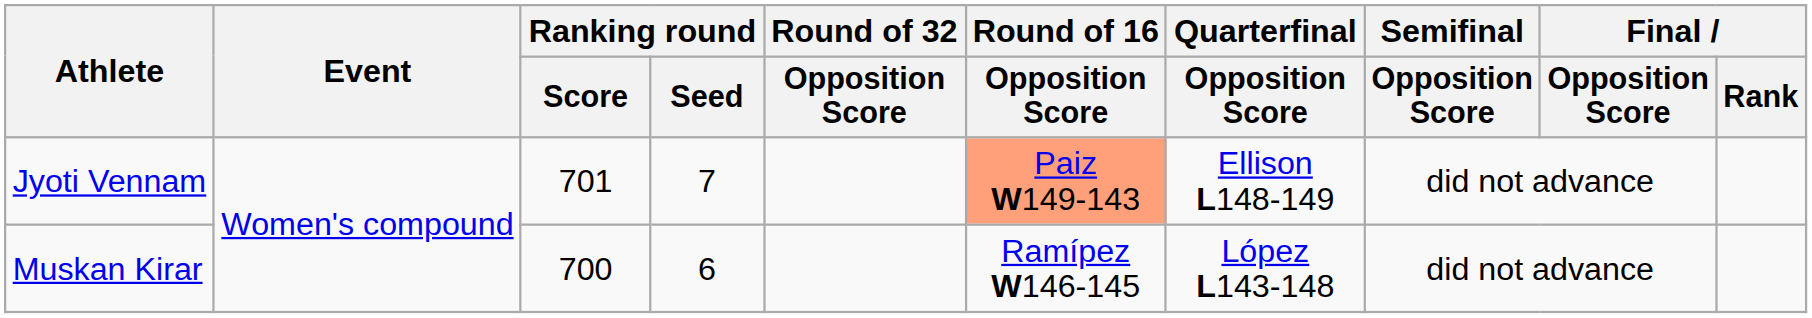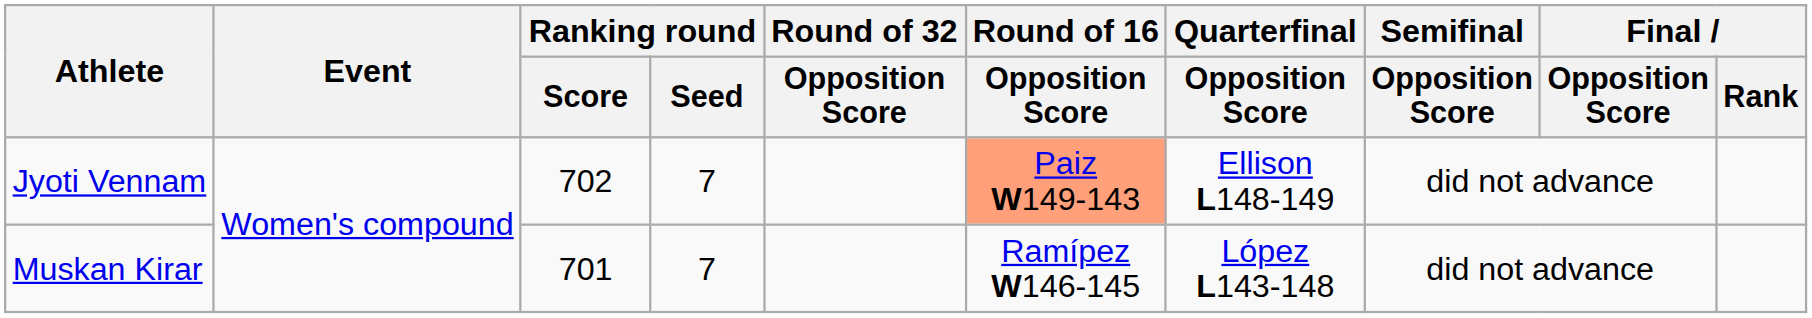 <table class="wikitable" style="font-size:90%">
 <tr>
 <th rowspan=2>Athlete</th>
 <th rowspan=2>Event</th>
 <th colspan="2">Ranking round</th>
 <th>Round of 32</th>
 <th>Round of 16</th>
 <th>Quarterfinal</th>
 <th>Semifinal</th>
 <th colspan="2">Final / </th>
 </tr>
 <tr style="font-size:95%">
 <th>Score</th>
 <th>Seed</th>
 <th>Opposition<br>Score</th>
 <th>Opposition<br>Score</th>
 <th>Opposition<br>Score</th>
 <th>Opposition<br>Score</th>
 <th>Opposition<br>Score</th>
 <th>Rank</th>
 </tr>
 <tr align=center>
 <td align=left><a href='#'>Jyoti Vennam</a></td>
 <td align=left rowspan=2><a href='#'>Women's compound</a></td>
-<td>701</td>
+<td>702</td>
 <td>7</td>
 <td></td>
 <td style="background: lightsalmon;"><a href='#'>Paiz</a><br><strong>W</strong>149-143</td>
 <td><a href='#'>Ellison</a><br><strong>L</strong>148-149</td>
 <td Colspan=2>did not advance</td>
 <td></td>
 </tr>
 <tr align=center>
 <td align=left><a href='#'>Muskan Kirar</a></td>
-<td>700</td>
-<td>6</td>
+<td>701</td>
+<td>7</td>
 <td></td>
 <td><a href='#'>Ramípez</a><br><strong>W</strong>146-145</td>
 <td><a href='#'>López</a><br><strong>L</strong>143-148</td>
 <td Colspan=2>did not advance</td>
 <td></td>
 </tr>
 </table>
